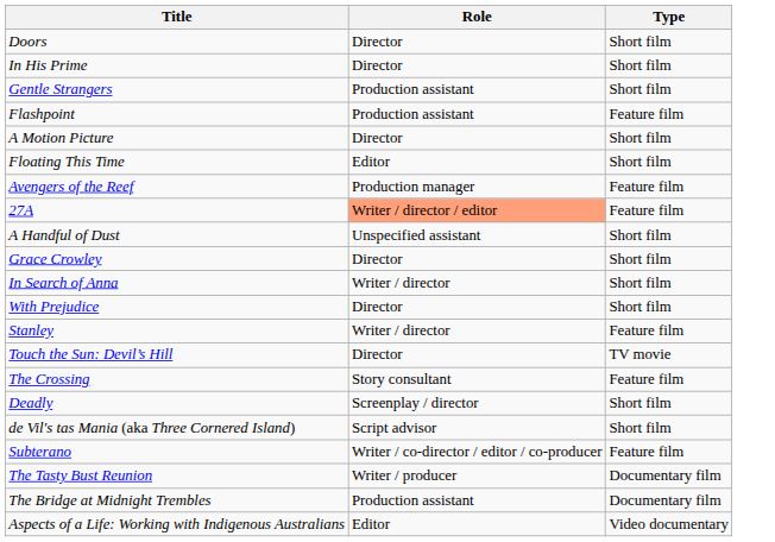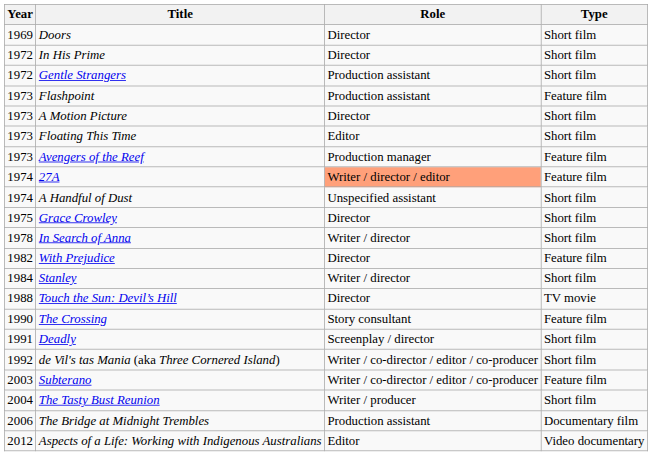 <table class="wikitable">
 <tr>
+<th>Year</th>
 <th>Title</th>
 <th>Role</th>
 <th>Type</th>
 </tr>
 <tr>
+<td>1969</td>
 <td><em>Doors</em></td>
 <td>Director</td>
 <td>Short film</td>
 </tr>
 <tr>
+<td>1972</td>
 <td><em>In His Prime</em></td>
 <td>Director</td>
 <td>Short film</td>
 </tr>
 <tr>
+<td>1972</td>
 <td><em><a href='#'>Gentle Strangers</a></em></td>
 <td>Production assistant</td>
 <td>Short film</td>
 </tr>
 <tr>
+<td>1973</td>
 <td><em>Flashpoint</em></td>
 <td>Production assistant</td>
 <td>Feature film</td>
 </tr>
 <tr>
+<td>1973</td>
 <td><em>A Motion Picture</em></td>
 <td>Director</td>
 <td>Short film</td>
 </tr>
 <tr>
+<td>1973</td>
 <td><em>Floating This Time</em></td>
 <td>Editor</td>
 <td>Short film</td>
 </tr>
 <tr>
+<td>1973</td>
 <td><em><a href='#'>Avengers of the Reef</a></em></td>
 <td>Production manager</td>
 <td>Feature film</td>
 </tr>
 <tr>
+<td>1974</td>
 <td><em><a href='#'>27A</a></em></td>
 <td style="background: lightsalmon;">Writer / director / editor</td>
 <td>Feature film</td>
 </tr>
 <tr>
+<td>1974</td>
 <td><em>A Handful of Dust</em></td>
 <td>Unspecified assistant</td>
 <td>Short film</td>
 </tr>
 <tr>
+<td>1975</td>
 <td><em><a href='#'>Grace Crowley</a></em></td>
 <td>Director</td>
 <td>Short film</td>
 </tr>
 <tr>
+<td>1978</td>
 <td><em><a href='#'>In Search of Anna</a></em></td>
 <td>Writer / director</td>
 <td>Short film</td>
 </tr>
 <tr>
+<td>1982</td>
 <td><em><a href='#'>With Prejudice</a></em></td>
 <td>Director</td>
+<td>Feature film</td>
+</tr>
+<tr>
+<td>1984</td>
+<td><em><a href='#'>Stanley</a></em></td>
+<td>Writer / director</td>
 <td>Short film</td>
 </tr>
 <tr>
-<td><em><a href='#'>Stanley</a></em></td>
-<td>Writer / director</td>
-<td>Feature film</td>
-</tr>
-<tr>
+<td>1988</td>
 <td><em><a href='#'>Touch the Sun: Devil’s Hill</a></em></td>
 <td>Director</td>
 <td>TV movie</td>
 </tr>
 <tr>
+<td>1990</td>
 <td><em><a href='#'>The Crossing</a></em></td>
 <td>Story consultant</td>
 <td>Feature film</td>
 </tr>
 <tr>
+<td>1991</td>
 <td><em><a href='#'>Deadly</a></em></td>
 <td>Screenplay / director</td>
 <td>Short film</td>
 </tr>
 <tr>
+<td>1992</td>
 <td><em>de Vil's tas Mania</em> (aka <em>Three Cornered Island</em>)</td>
-<td>Script advisor</td>
+<td>Writer / co-director / editor / co-producer</td>
 <td>Short film</td>
 </tr>
 <tr>
+<td>2003</td>
 <td><em><a href='#'>Subterano</a></em></td>
 <td>Writer / co-director / editor / co-producer</td>
 <td>Feature film</td>
 </tr>
 <tr>
+<td>2004</td>
 <td><em><a href='#'>The Tasty Bust Reunion</a></em></td>
 <td>Writer / producer</td>
-<td>Documentary film</td>
+<td>Short film</td>
 </tr>
 <tr>
+<td>2006</td>
 <td><em>The Bridge at Midnight Trembles</em></td>
 <td>Production assistant</td>
 <td>Documentary film</td>
 </tr>
 <tr>
+<td>2012</td>
 <td><em>Aspects of a Life: Working with Indigenous Australians</em></td>
 <td>Editor</td>
 <td>Video documentary</td>
 </tr>
 </table>
